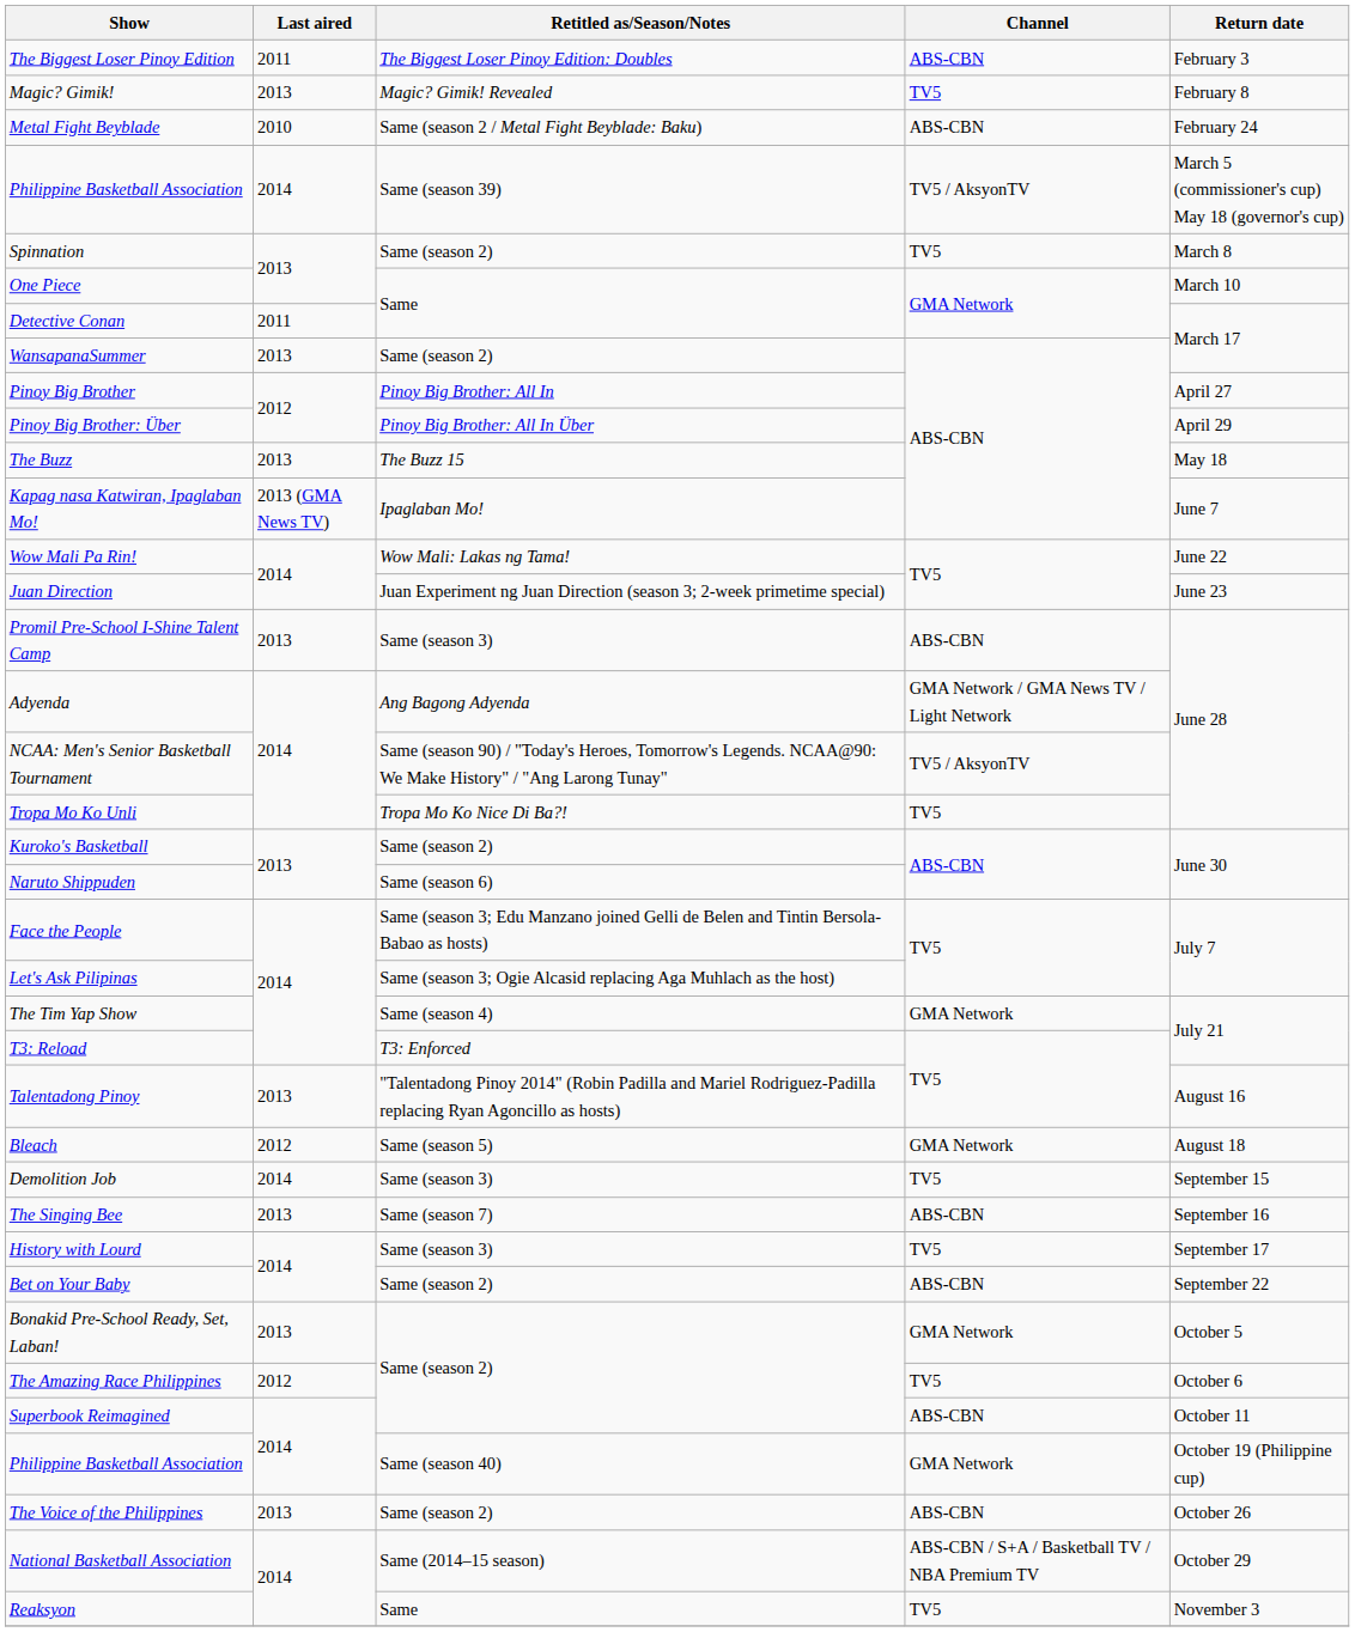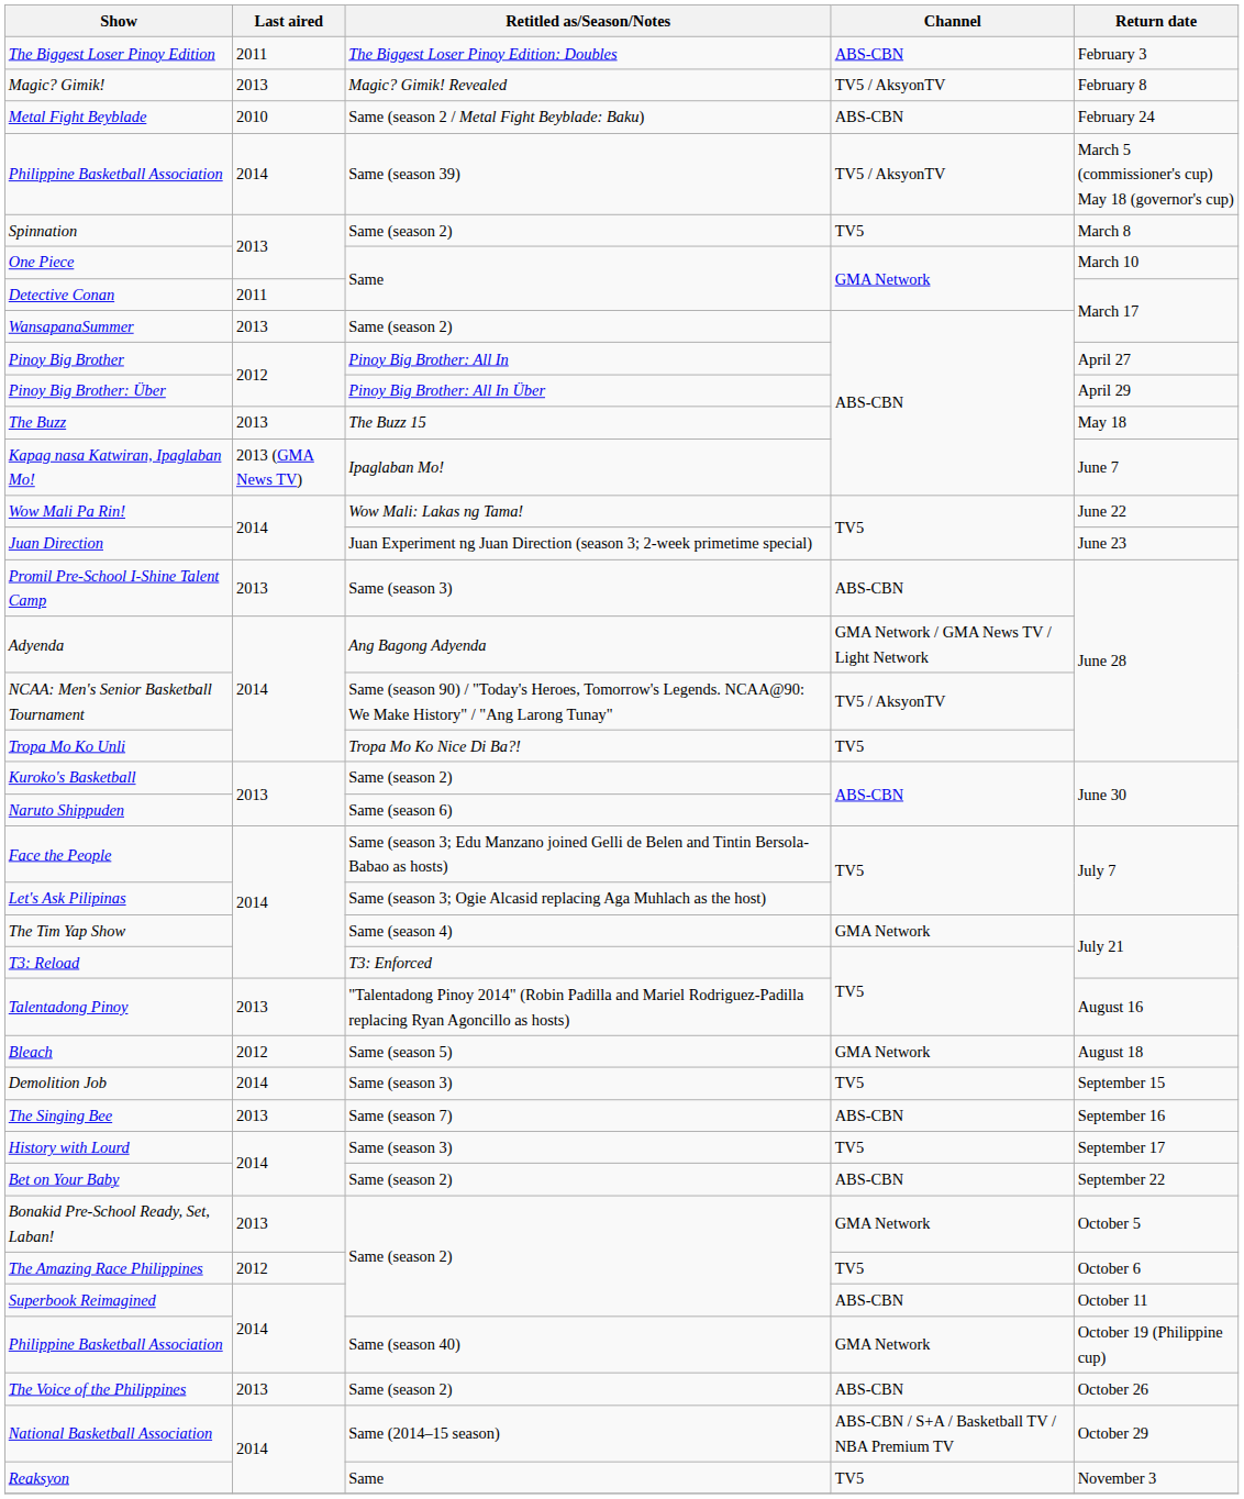 <table class="wikitable" style="text-align:left; line-height:25px; width:auto;">
 <tr>
 <th>Show</th>
 <th>Last aired</th>
 <th>Retitled as/Season/Notes</th>
 <th>Channel</th>
 <th>Return date</th>
 </tr>
 <tr>
 <td><em><a href='#'>The Biggest Loser Pinoy Edition</a></em></td>
 <td>2011</td>
 <td><em><a href='#'>The Biggest Loser Pinoy Edition: Doubles</a></em></td>
 <td><a href='#'>ABS-CBN</a></td>
 <td>February 3</td>
 </tr>
 <tr>
 <td><em>Magic? Gimik!</em></td>
 <td>2013</td>
 <td><em>Magic? Gimik! Revealed</em></td>
-<td><a href='#'>TV5</a></td>
+<td>TV5 / AksyonTV</td>
 <td>February 8</td>
 </tr>
 <tr>
 <td><em><a href='#'>Metal Fight Beyblade</a></em></td>
 <td>2010</td>
 <td>Same (season 2 / <em>Metal Fight Beyblade: Baku</em>)</td>
 <td>ABS-CBN</td>
 <td>February 24</td>
 </tr>
 <tr>
 <td><em><a href='#'>Philippine Basketball Association</a></em></td>
 <td>2014</td>
 <td>Same (season 39)</td>
 <td>TV5 / AksyonTV</td>
 <td>March 5 (commissioner's cup)<br>May 18 (governor's cup)</td>
 </tr>
 <tr>
 <td><em>Spinnation</em></td>
 <td rowspan="2">2013</td>
 <td>Same (season 2)</td>
 <td>TV5</td>
 <td>March 8</td>
 </tr>
 <tr>
 <td><em><a href='#'>One Piece</a></em></td>
 <td rowspan="2">Same</td>
 <td rowspan="2"><a href='#'>GMA Network</a></td>
 <td>March 10</td>
 </tr>
 <tr>
 <td><em><a href='#'>Detective Conan</a></em></td>
 <td>2011</td>
 <td rowspan="2">March 17</td>
 </tr>
 <tr>
 <td><em><a href='#'>WansapanaSummer</a></em></td>
 <td>2013</td>
 <td>Same (season 2)</td>
 <td rowspan="5">ABS-CBN</td>
 </tr>
 <tr>
 <td><em><a href='#'>Pinoy Big Brother</a></em></td>
 <td rowspan="2">2012</td>
 <td><em><a href='#'>Pinoy Big Brother: All In</a></em></td>
 <td>April 27</td>
 </tr>
 <tr>
 <td><em><a href='#'>Pinoy Big Brother: Über</a></em></td>
 <td><em><a href='#'>Pinoy Big Brother: All In Über</a></em></td>
 <td>April 29</td>
 </tr>
 <tr>
 <td><em><a href='#'>The Buzz</a></em></td>
 <td>2013</td>
 <td><em>The Buzz 15</em></td>
 <td>May 18</td>
 </tr>
 <tr>
 <td><em><a href='#'>Kapag nasa Katwiran, Ipaglaban Mo!</a></em></td>
 <td>2013 (<a href='#'>GMA News TV</a>)</td>
 <td><em>Ipaglaban Mo!</em></td>
 <td>June 7</td>
 </tr>
 <tr>
 <td><em><a href='#'>Wow Mali Pa Rin!</a></em></td>
 <td rowspan="2">2014</td>
 <td><em>Wow Mali: Lakas ng Tama!</em></td>
 <td rowspan="2">TV5</td>
 <td>June 22</td>
 </tr>
 <tr>
 <td><em><a href='#'>Juan Direction</a></em></td>
 <td>Juan Experiment ng Juan Direction (season 3; 2-week primetime special)</td>
 <td>June 23</td>
 </tr>
 <tr>
 <td><em><a href='#'>Promil Pre-School I-Shine Talent Camp</a></em></td>
 <td>2013</td>
 <td>Same (season 3)</td>
 <td>ABS-CBN</td>
 <td rowspan="4">June 28</td>
 </tr>
 <tr>
 <td><em>Adyenda</em></td>
 <td rowspan="3">2014</td>
 <td><em>Ang Bagong Adyenda</em></td>
 <td>GMA Network / GMA News TV / Light Network</td>
 </tr>
 <tr>
 <td><em>NCAA: Men's Senior Basketball Tournament</em></td>
 <td>Same (season 90) / "Today's Heroes, Tomorrow's Legends. NCAA@90: We Make History" / "Ang Larong Tunay"</td>
 <td>TV5 / AksyonTV</td>
 </tr>
 <tr>
 <td><em><a href='#'>Tropa Mo Ko Unli</a></em></td>
 <td><em>Tropa Mo Ko Nice Di Ba?!</em></td>
 <td>TV5</td>
 </tr>
 <tr>
 <td><em><a href='#'>Kuroko's Basketball</a></em></td>
 <td rowspan="2">2013</td>
 <td>Same (season 2)</td>
 <td rowspan="2"><a href='#'>ABS-CBN</a></td>
 <td rowspan="2">June 30</td>
 </tr>
 <tr>
 <td><em><a href='#'>Naruto Shippuden</a></em></td>
 <td>Same (season 6)</td>
 </tr>
 <tr>
 <td><em><a href='#'>Face the People</a></em></td>
 <td rowspan="4">2014</td>
 <td>Same (season 3; Edu Manzano joined Gelli de Belen and Tintin Bersola-Babao as hosts)</td>
 <td rowspan="2">TV5</td>
 <td rowspan="2">July 7</td>
 </tr>
 <tr>
 <td><em><a href='#'>Let's Ask Pilipinas</a></em></td>
 <td>Same (season 3; Ogie Alcasid replacing Aga Muhlach as the host)</td>
 </tr>
 <tr>
 <td><em>The Tim Yap Show</em></td>
 <td>Same (season 4)</td>
 <td>GMA Network</td>
 <td rowspan="2">July 21</td>
 </tr>
 <tr>
 <td><em><a href='#'>T3: Reload</a></em></td>
 <td><em>T3: Enforced</em></td>
 <td rowspan="2">TV5</td>
 </tr>
 <tr>
 <td><em><a href='#'>Talentadong Pinoy</a></em></td>
 <td>2013</td>
 <td>"Talentadong Pinoy 2014" (Robin Padilla and Mariel Rodriguez-Padilla replacing Ryan Agoncillo as hosts)</td>
 <td>August 16</td>
 </tr>
 <tr>
 <td><em><a href='#'>Bleach</a></em></td>
 <td>2012</td>
 <td>Same (season 5)</td>
 <td>GMA Network</td>
 <td>August 18</td>
 </tr>
 <tr>
 <td><em>Demolition Job</em></td>
 <td>2014</td>
 <td>Same (season 3)</td>
 <td>TV5</td>
 <td>September 15</td>
 </tr>
 <tr>
 <td><em><a href='#'>The Singing Bee</a></em></td>
 <td>2013</td>
 <td>Same (season 7)</td>
 <td>ABS-CBN</td>
 <td>September 16</td>
 </tr>
 <tr>
 <td><em><a href='#'>History with Lourd</a></em></td>
 <td rowspan="2">2014</td>
 <td>Same (season 3)</td>
 <td>TV5</td>
 <td>September 17</td>
 </tr>
 <tr>
 <td><em><a href='#'>Bet on Your Baby</a></em></td>
 <td>Same (season 2)</td>
 <td>ABS-CBN</td>
 <td>September 22</td>
 </tr>
 <tr>
 <td><em>Bonakid Pre-School Ready, Set, Laban!</em></td>
 <td>2013</td>
 <td rowspan="3">Same (season 2)</td>
 <td>GMA Network</td>
 <td>October 5</td>
 </tr>
 <tr>
 <td><em><a href='#'>The Amazing Race Philippines</a></em></td>
 <td>2012</td>
 <td>TV5</td>
 <td>October 6</td>
 </tr>
 <tr>
 <td><em><a href='#'>Superbook Reimagined</a></em></td>
 <td rowspan="2">2014</td>
 <td>ABS-CBN</td>
 <td>October 11</td>
 </tr>
 <tr>
 <td><em><a href='#'>Philippine Basketball Association</a></em></td>
 <td>Same (season 40)</td>
 <td>GMA Network</td>
 <td>October 19 (Philippine cup)</td>
 </tr>
 <tr>
 <td><em><a href='#'>The Voice of the Philippines</a></em></td>
 <td>2013</td>
 <td>Same (season 2)</td>
 <td>ABS-CBN</td>
 <td>October 26</td>
 </tr>
 <tr>
 <td><em><a href='#'>National Basketball Association</a></em></td>
 <td rowspan="2">2014</td>
 <td>Same (2014–15 season)</td>
 <td>ABS-CBN / S+A / Basketball TV / NBA Premium TV</td>
 <td>October 29</td>
 </tr>
 <tr>
 <td><em><a href='#'>Reaksyon</a></em></td>
 <td>Same</td>
 <td>TV5</td>
 <td>November 3</td>
 </tr>
 <tr>
 </tr>
 </table>
